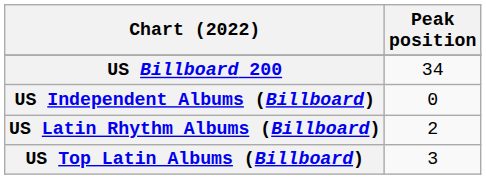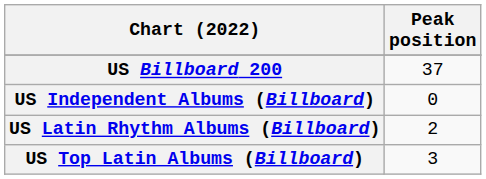 <table class="wikitable sortable plainrowheaders" style="text-align:center">
 <tr>
 <th scope="col">Chart (2022)</th>
 <th scope="col">Peak<br>position</th>
 </tr>
 <tr>
 </tr>
 <tr>
 <th scope="row">US <a href='#'><em>Billboard</em> 200</a></th>
-<td>34</td>
+<td>37</td>
 </tr>
 <tr>
 <th scope="row">US <a href='#'>Independent Albums</a> (<em><a href='#'>Billboard</a></em>)</th>
 <td>0</td>
 </tr>
 <tr>
 <th scope="row">US <a href='#'>Latin Rhythm Albums</a> (<em><a href='#'>Billboard</a></em>)</th>
 <td>2</td>
 </tr>
 <tr>
 <th scope="row">US <a href='#'>Top Latin Albums</a> (<em><a href='#'>Billboard</a></em>)</th>
 <td>3</td>
 </tr>
 </table>
